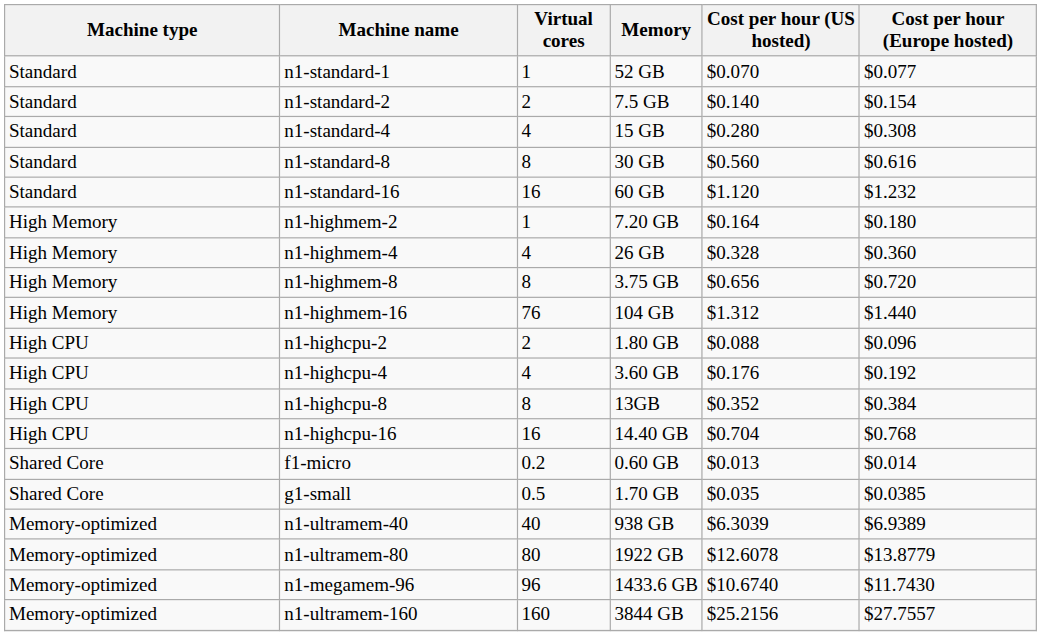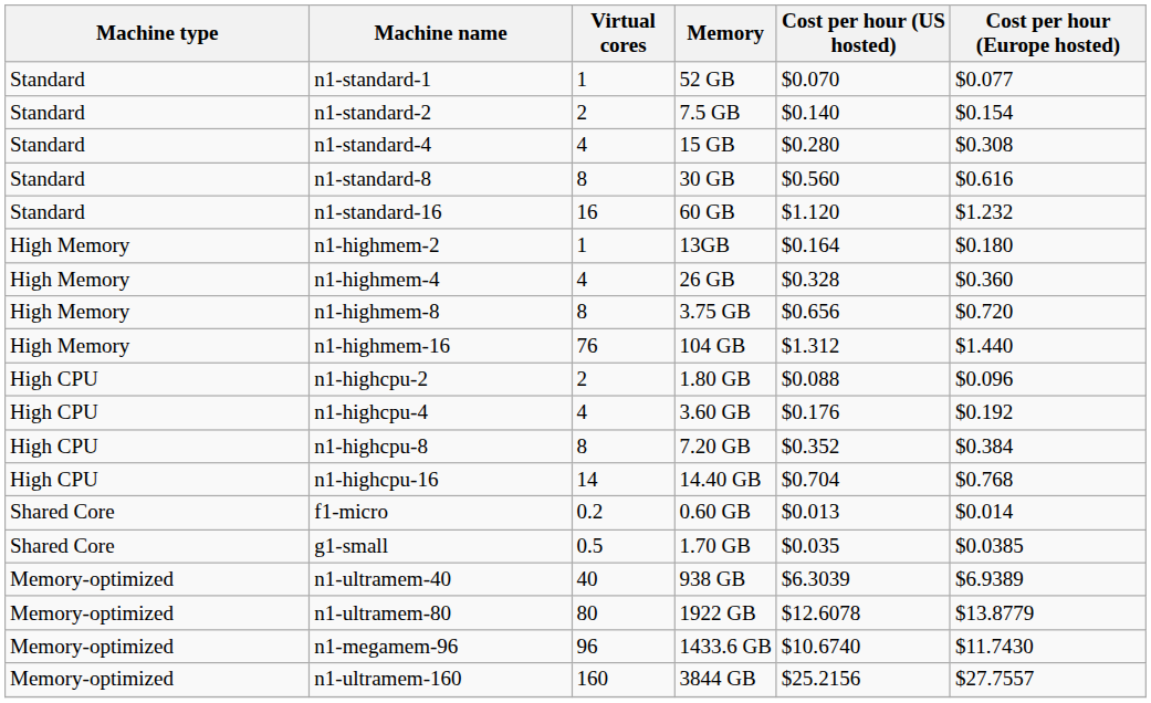 <table class="wikitable sortable">
 <tr>
 <th style="width:14em">Machine type</th>
 <th style="width:12em">Machine name</th>
 <th>Virtual cores</th>
 <th>Memory</th>
 <th>Cost per hour (US hosted)</th>
 <th>Cost per hour (Europe hosted)</th>
 </tr>
 <tr>
 <td>Standard</td>
 <td>n1-standard-1</td>
 <td>1</td>
 <td>52 GB</td>
 <td>$0.070</td>
 <td>$0.077</td>
 </tr>
 <tr>
 <td>Standard</td>
 <td>n1-standard-2</td>
 <td>2</td>
 <td>7.5 GB</td>
 <td>$0.140</td>
 <td>$0.154</td>
 </tr>
 <tr>
 <td>Standard</td>
 <td>n1-standard-4</td>
 <td>4</td>
 <td>15 GB</td>
 <td>$0.280</td>
 <td>$0.308</td>
 </tr>
 <tr>
 <td>Standard</td>
 <td>n1-standard-8</td>
 <td>8</td>
 <td>30 GB</td>
 <td>$0.560</td>
 <td>$0.616</td>
 </tr>
 <tr>
 <td>Standard</td>
 <td>n1-standard-16</td>
 <td>16</td>
 <td>60 GB</td>
 <td>$1.120</td>
 <td>$1.232</td>
 </tr>
 <tr>
 <td>High Memory</td>
 <td>n1-highmem-2</td>
 <td>1</td>
-<td>7.20 GB</td>
+<td>13GB</td>
 <td>$0.164</td>
 <td>$0.180</td>
 </tr>
 <tr>
 <td>High Memory</td>
 <td>n1-highmem-4</td>
 <td>4</td>
 <td>26 GB</td>
 <td>$0.328</td>
 <td>$0.360</td>
 </tr>
 <tr>
 <td>High Memory</td>
 <td>n1-highmem-8</td>
 <td>8</td>
 <td>3.75 GB</td>
 <td>$0.656</td>
 <td>$0.720</td>
 </tr>
 <tr>
 <td>High Memory</td>
 <td>n1-highmem-16</td>
 <td>76</td>
 <td>104 GB</td>
 <td>$1.312</td>
 <td>$1.440</td>
 </tr>
 <tr>
 <td>High CPU</td>
 <td>n1-highcpu-2</td>
 <td>2</td>
 <td>1.80 GB</td>
 <td>$0.088</td>
 <td>$0.096</td>
 </tr>
 <tr>
 <td>High CPU</td>
 <td>n1-highcpu-4</td>
 <td>4</td>
 <td>3.60 GB</td>
 <td>$0.176</td>
 <td>$0.192</td>
 </tr>
 <tr>
 <td>High CPU</td>
 <td>n1-highcpu-8</td>
 <td>8</td>
-<td>13GB</td>
+<td>7.20 GB</td>
 <td>$0.352</td>
 <td>$0.384</td>
 </tr>
 <tr>
 <td>High CPU</td>
 <td>n1-highcpu-16</td>
-<td>16</td>
+<td>14</td>
 <td>14.40 GB</td>
 <td>$0.704</td>
 <td>$0.768</td>
 </tr>
 <tr>
 <td>Shared Core</td>
 <td>f1-micro</td>
 <td>0.2</td>
 <td>0.60 GB</td>
 <td>$0.013</td>
 <td>$0.014</td>
 </tr>
 <tr>
 <td>Shared Core</td>
 <td>g1-small</td>
 <td>0.5</td>
 <td>1.70 GB</td>
 <td>$0.035</td>
 <td>$0.0385</td>
 </tr>
 <tr>
 <td>Memory-optimized</td>
 <td>n1-ultramem-40</td>
 <td>40</td>
 <td>938 GB</td>
 <td>$6.3039</td>
 <td>$6.9389</td>
 </tr>
 <tr>
 <td>Memory-optimized</td>
 <td>n1-ultramem-80</td>
 <td>80</td>
 <td>1922 GB</td>
 <td>$12.6078</td>
 <td>$13.8779</td>
 </tr>
 <tr>
 <td>Memory-optimized</td>
 <td>n1-megamem-96</td>
 <td>96</td>
 <td>1433.6 GB</td>
 <td>$10.6740</td>
 <td>$11.7430</td>
 </tr>
 <tr>
 <td>Memory-optimized</td>
 <td>n1-ultramem-160</td>
 <td>160</td>
 <td>3844 GB</td>
 <td>$25.2156</td>
 <td>$27.7557</td>
 </tr>
 <tr>
 </tr>
 </table>
